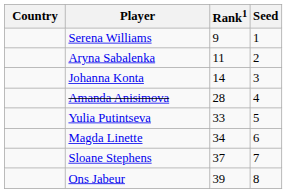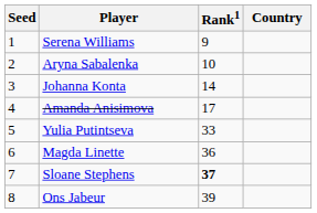 <table class="sortable wikitable">
 <tr>
-<th width="70">Country</th>
+<th>Seed</th>
 <th width="175">Player</th>
 <th>Rank<sup>1</sup></th>
-<th>Seed</th>
+<th width="70">Country</th>
 </tr>
 <tr>
-<td></td>
+<td>1</td>
 <td><a href='#'>Serena Williams</a></td>
 <td>9</td>
-<td>1</td>
+<td></td>
 </tr>
 <tr>
+<td>2</td>
+<td><a href='#'>Aryna Sabalenka</a></td>
+<td>10</td>
 <td></td>
-<td><a href='#'>Aryna Sabalenka</a></td>
-<td>11</td>
-<td>2</td>
 </tr>
 <tr>
-<td></td>
+<td>3</td>
 <td><a href='#'>Johanna Konta</a></td>
 <td>14</td>
-<td>3</td>
+<td></td>
 </tr>
 <tr>
+<td>4</td>
+<td><s><a href='#'>Amanda Anisimova</a></s></td>
+<td>17</td>
 <td></td>
-<td><s><a href='#'>Amanda Anisimova</a></s></td>
-<td>28</td>
-<td>4</td>
 </tr>
 <tr>
-<td></td>
+<td>5</td>
 <td><a href='#'>Yulia Putintseva</a></td>
 <td>33</td>
-<td>5</td>
+<td></td>
 </tr>
 <tr>
+<td>6</td>
+<td><a href='#'>Magda Linette</a></td>
+<td>36</td>
 <td></td>
-<td><a href='#'>Magda Linette</a></td>
-<td>34</td>
-<td>6</td>
 </tr>
 <tr>
+<td>7</td>
+<td><a href='#'>Sloane Stephens</a></td>
+<td><strong>37</strong></td>
 <td></td>
-<td><a href='#'>Sloane Stephens</a></td>
-<td>37</td>
-<td>7</td>
 </tr>
 <tr>
-<td></td>
+<td>8</td>
 <td><a href='#'>Ons Jabeur</a></td>
 <td>39</td>
-<td>8</td>
+<td></td>
 </tr>
 </table>
